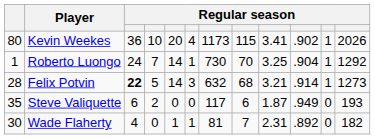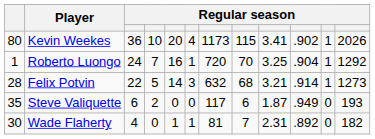 <table class="wikitable plainrowheaders" style="text-align:center;">
 <tr>
 <th scope="col" rowspan="2"></th>
 <th scope="col" rowspan="2">Player</th>
 <th scope=colgroup colspan=10>Regular season</th>
 </tr>
 <tr>
 <th scope="col"></th>
 <th scope="col"></th>
 <th scope="col"></th>
 <th scope="col"></th>
 <th scope="col"></th>
 <th scope="col"></th>
 <th scope="col"></th>
 <th scope="col"></th>
 <th scope="col"></th>
 <th scope="col"></th>
 </tr>
 <tr>
 <td scope="row">80</td>
 <td align="left"><a href='#'>Kevin Weekes</a></td>
 <td>36</td>
 <td>10</td>
 <td>20</td>
 <td>4</td>
 <td>1173</td>
 <td>115</td>
 <td>3.41</td>
 <td>.902</td>
 <td>1</td>
 <td>2026</td>
 </tr>
 <tr>
 <td scope="row">1</td>
 <td align="left"><a href='#'>Roberto Luongo</a></td>
 <td>24</td>
 <td>7</td>
-<td>14</td>
+<td>16</td>
 <td>1</td>
-<td>730</td>
+<td>720</td>
 <td>70</td>
 <td>3.25</td>
 <td>.904</td>
 <td>1</td>
 <td>1292</td>
 </tr>
 <tr>
 <td scope="row">28</td>
 <td align="left"><a href='#'>Felix Potvin</a></td>
-<td><strong>22</strong></td>
+<td>22</td>
 <td>5</td>
 <td>14</td>
 <td>3</td>
 <td>632</td>
 <td>68</td>
 <td>3.21</td>
 <td>.914</td>
 <td>1</td>
 <td>1273</td>
 </tr>
 <tr>
 <td scope="row">35</td>
 <td align="left"><a href='#'>Steve Valiquette</a></td>
 <td>6</td>
 <td>2</td>
 <td>0</td>
 <td>0</td>
 <td>117</td>
 <td>6</td>
 <td>1.87</td>
 <td>.949</td>
 <td>0</td>
 <td>193</td>
 </tr>
 <tr>
 <td scope="row">30</td>
 <td align="left"><a href='#'>Wade Flaherty</a></td>
 <td>4</td>
 <td>0</td>
 <td>1</td>
 <td>1</td>
 <td>81</td>
 <td>7</td>
 <td>2.31</td>
 <td>.892</td>
 <td>0</td>
 <td>182</td>
 </tr>
 </table>
